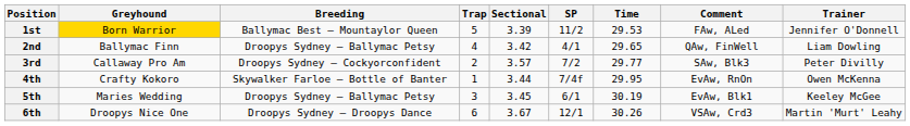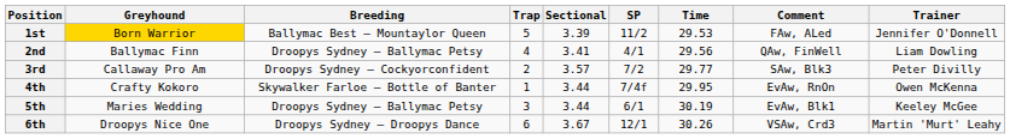 <table class="wikitable" style="text-align: center">
 <tr>
 <th width=30>Position</th>
 <th width=200>Greyhound</th>
 <th width=300>Breeding</th>
 <th width=20>Trap</th>
 <th width=30>Sectional</th>
 <th width=50>SP</th>
 <th width=80>Time</th>
 <th width=150>Comment</th>
 <th width=150>Trainer</th>
 </tr>
 <tr>
 <th>1st</th>
 <td style="background: gold;">Born Warrior</td>
 <td>Ballymac Best – Mountaylor Queen</td>
 <td>5</td>
 <td>3.39</td>
 <td>11/2</td>
 <td>29.53</td>
 <td>FAw, ALed</td>
 <td>Jennifer O'Donnell</td>
 </tr>
 <tr>
 <th>2nd</th>
 <td>Ballymac Finn</td>
 <td>Droopys Sydney – Ballymac Petsy</td>
 <td>4</td>
-<td>3.42</td>
+<td>3.41</td>
 <td>4/1</td>
-<td>29.65</td>
+<td>29.56</td>
 <td>QAw, FinWell</td>
 <td>Liam Dowling</td>
 </tr>
 <tr>
 <th>3rd</th>
 <td>Callaway Pro Am</td>
 <td>Droopys Sydney – Cockyorconfident</td>
 <td>2</td>
 <td>3.57</td>
 <td>7/2</td>
 <td>29.77</td>
 <td>SAw, Blk3</td>
 <td>Peter Divilly</td>
 </tr>
 <tr>
 <th>4th</th>
 <td>Crafty Kokoro</td>
 <td>Skywalker Farloe – Bottle of Banter</td>
 <td>1</td>
 <td>3.44</td>
 <td>7/4f</td>
 <td>29.95</td>
 <td>EvAw, RnOn</td>
 <td>Owen McKenna</td>
 </tr>
 <tr>
 <th>5th</th>
 <td>Maries Wedding</td>
 <td>Droopys Sydney – Ballymac Petsy</td>
 <td>3</td>
-<td>3.45</td>
+<td>3.44</td>
 <td>6/1</td>
 <td>30.19</td>
 <td>EvAw, Blk1</td>
 <td>Keeley McGee</td>
 </tr>
 <tr>
 <th>6th</th>
 <td>Droopys Nice One</td>
 <td>Droopys Sydney – Droopys Dance</td>
 <td>6</td>
 <td>3.67</td>
 <td>12/1</td>
 <td>30.26</td>
 <td>VSAw, Crd3</td>
 <td>Martin 'Murt' Leahy</td>
 </tr>
 </table>
